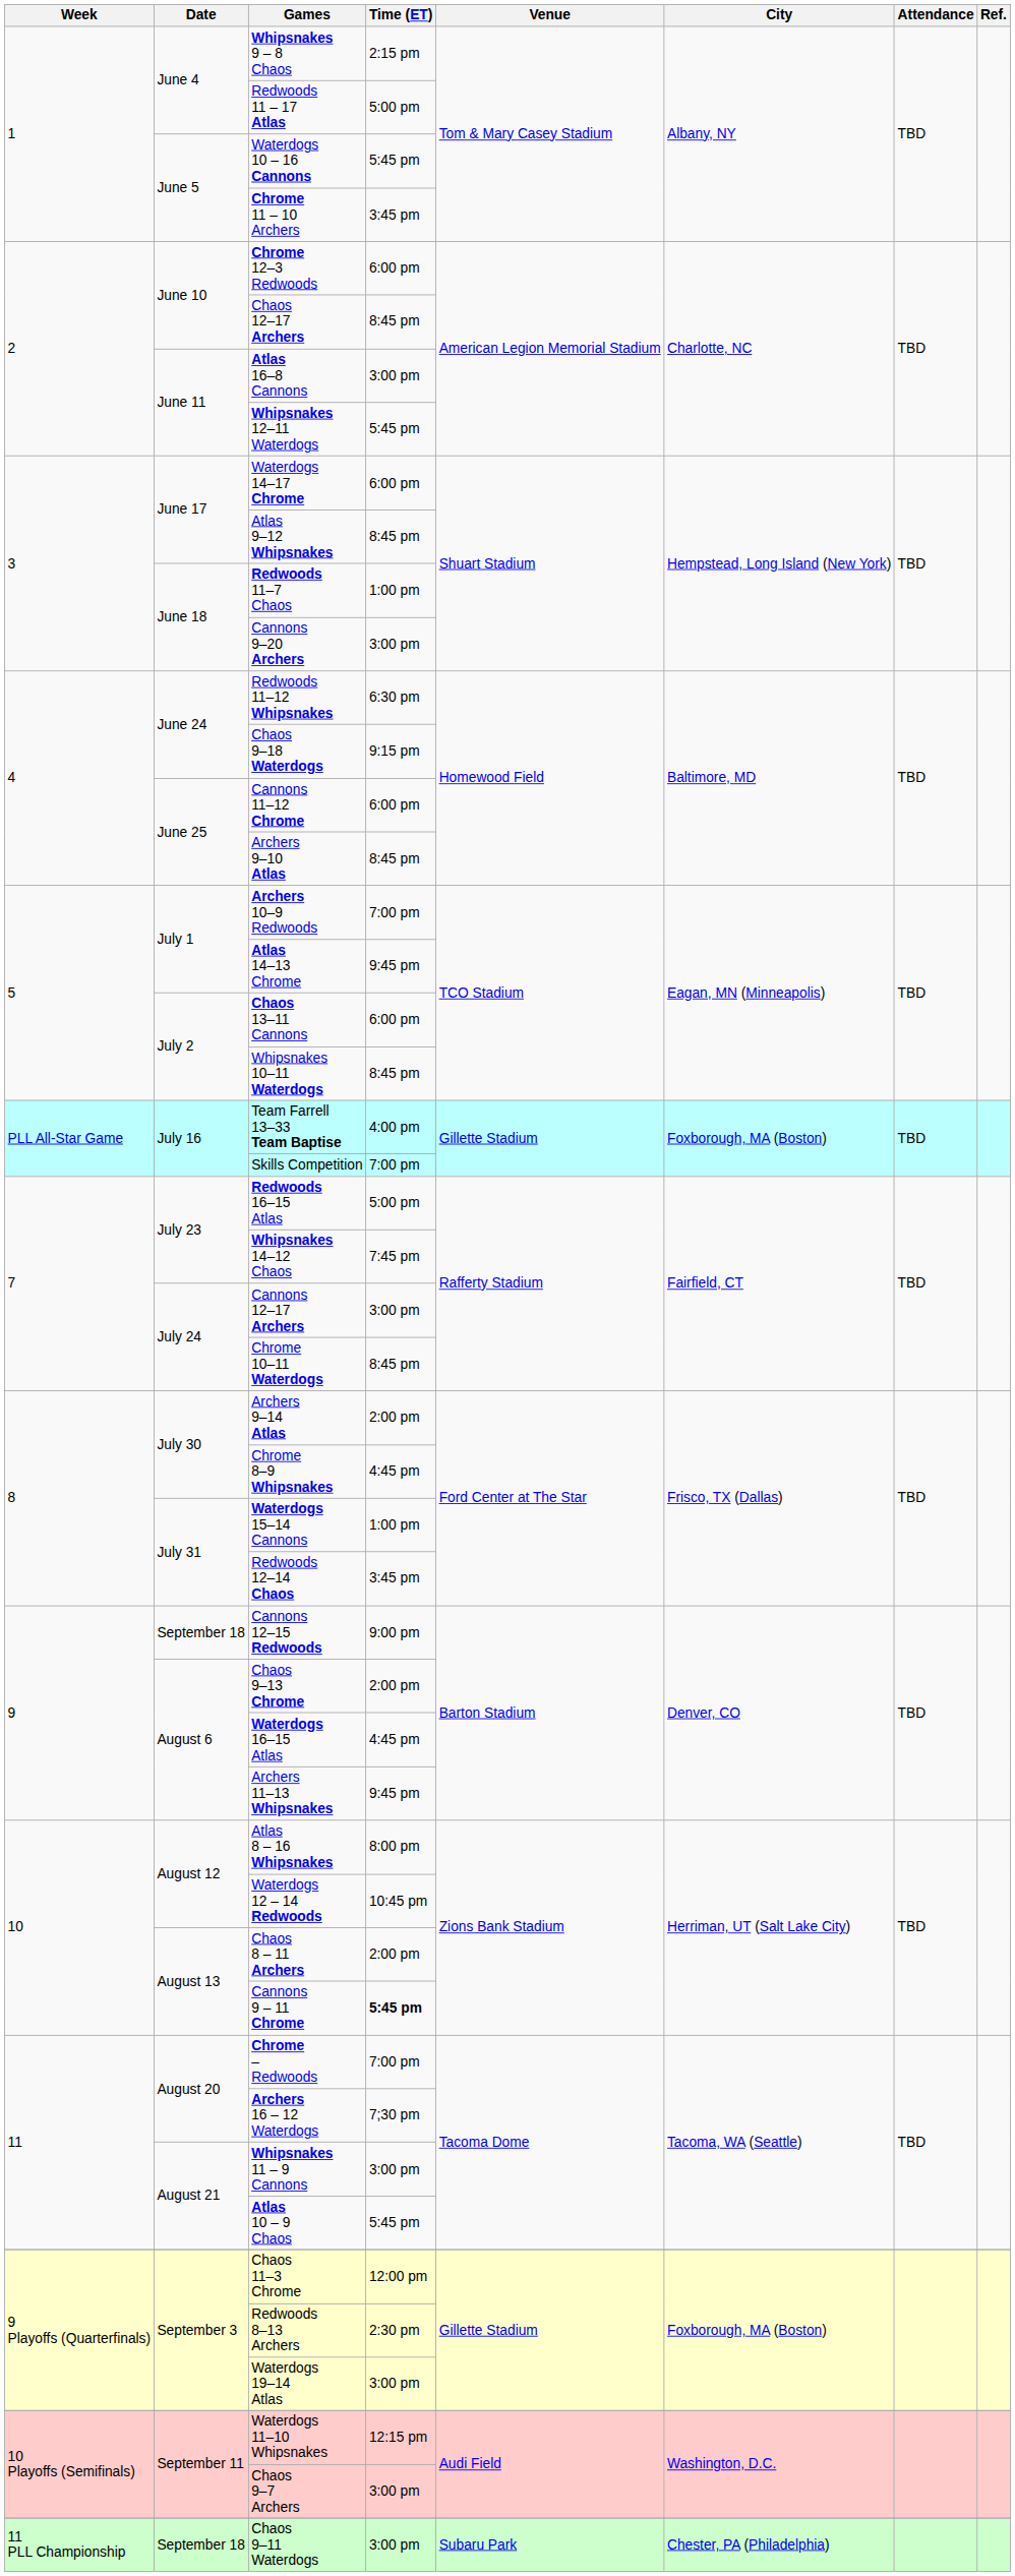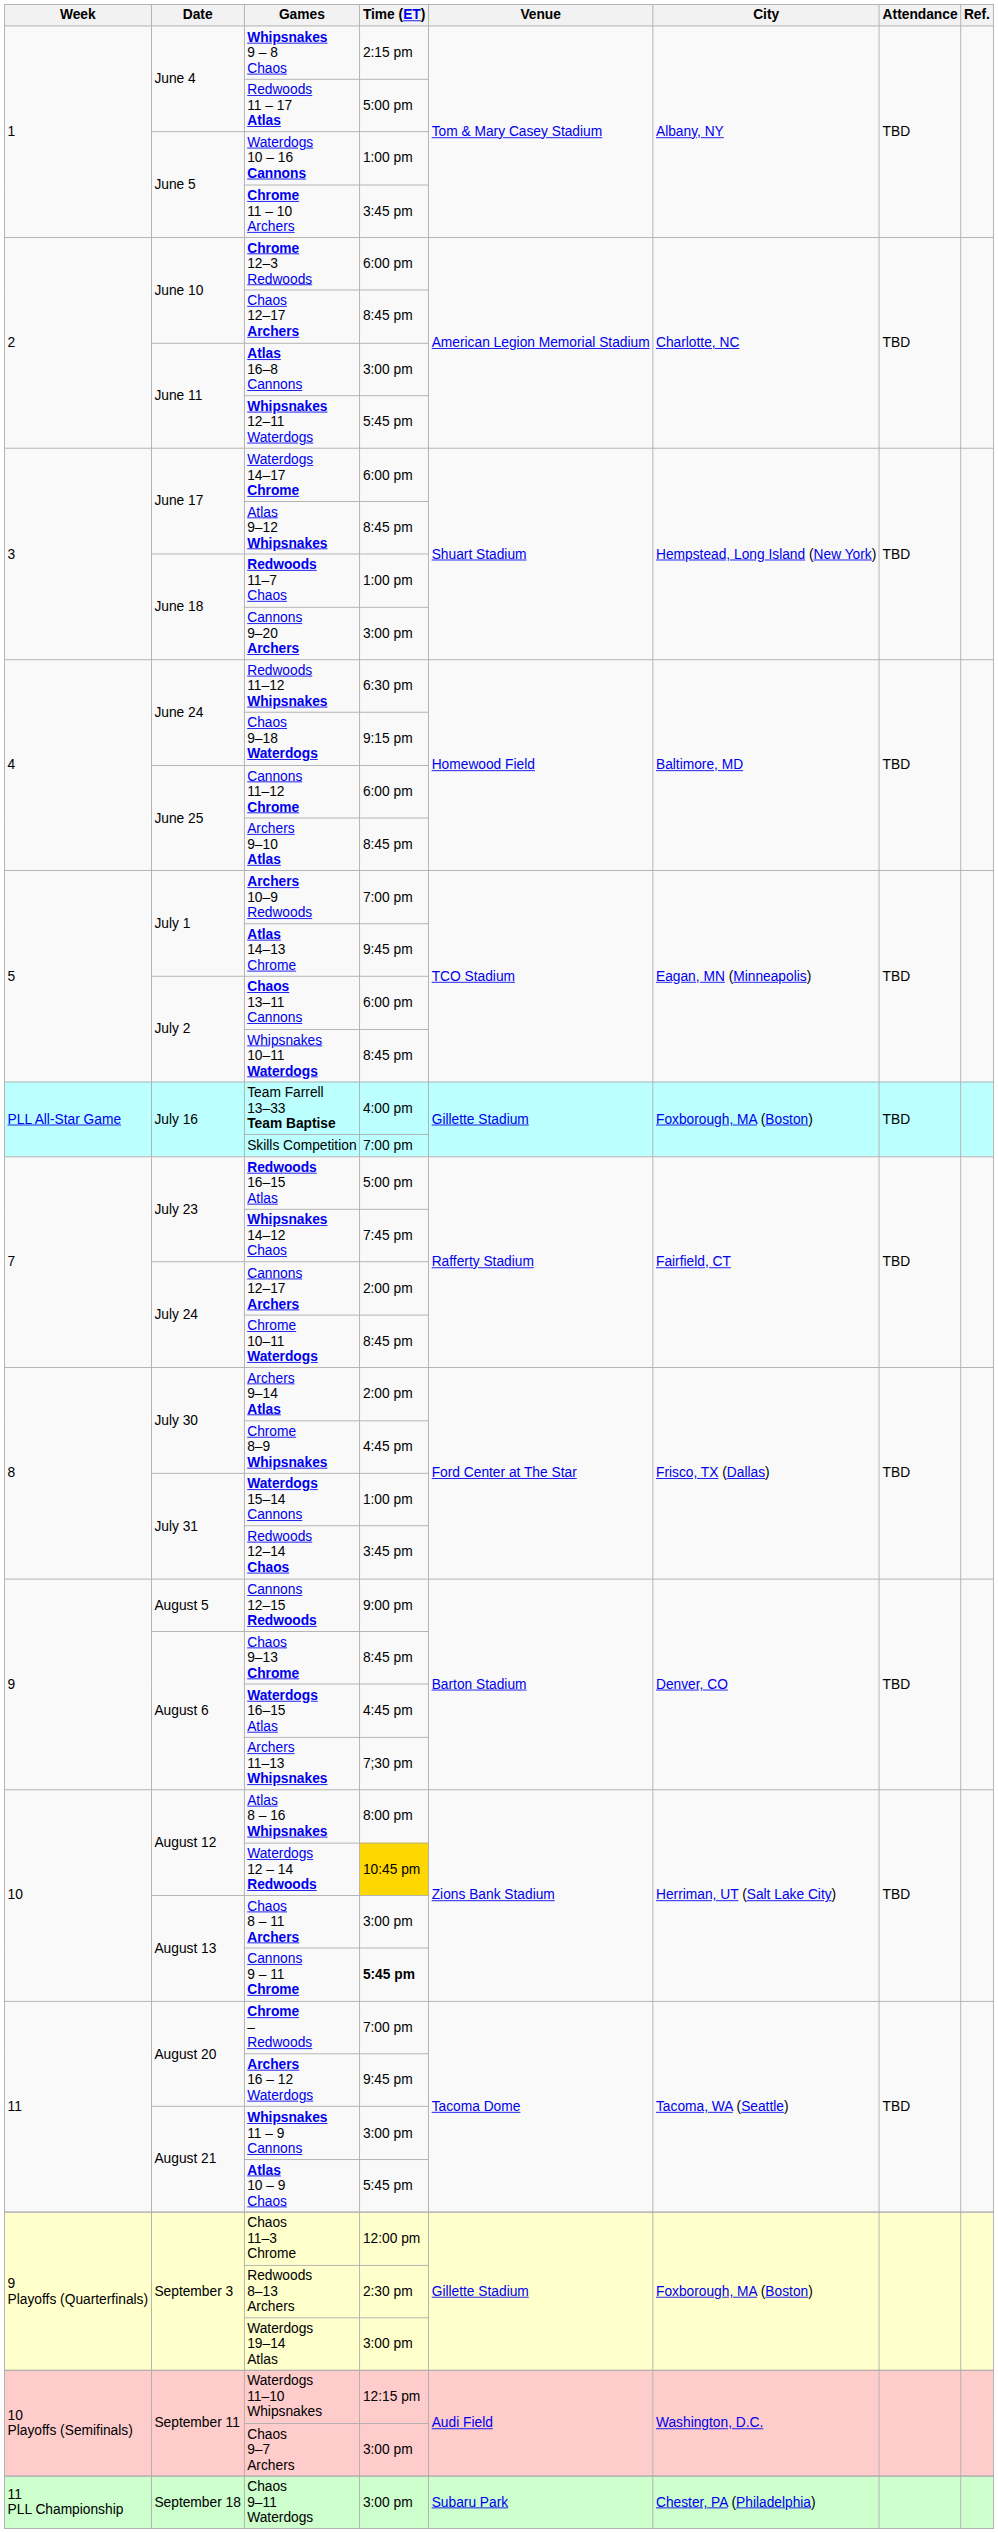 <table class="wikitable">
 <tr>
 <th>Week</th>
 <th>Date</th>
 <th>Games</th>
 <th>Time (<a href='#'>ET</a>)</th>
 <th>Venue</th>
 <th>City</th>
 <th>Attendance</th>
 <th>Ref.</th>
 </tr>
 <tr>
 <td rowspan="4">1</td>
 <td rowspan="2">June 4</td>
 <td><a href='#'><strong>Whipsnakes</strong></a> <br>9 – 8<br><a href='#'>Chaos</a></td>
 <td>2:15 pm</td>
 <td rowspan="4"><a href='#'>Tom & Mary Casey Stadium</a></td>
 <td rowspan="4"><a href='#'>Albany, NY</a></td>
 <td rowspan="4">TBD</td>
 <td rowspan="4"></td>
 </tr>
 <tr>
 <td><a href='#'>Redwoods</a> <br>11 – 17<br><strong><a href='#'>Atlas</a></strong></td>
 <td>5:00 pm</td>
 </tr>
 <tr>
 <td rowspan="2">June 5</td>
 <td><a href='#'>Waterdogs</a> <br>10 – 16<br><strong><a href='#'>Cannons</a></strong></td>
-<td>5:45 pm</td>
+<td>1:00 pm</td>
 </tr>
 <tr>
 <td><strong><a href='#'>Chrome</a></strong> <br>11 – 10<br><a href='#'>Archers</a></td>
 <td>3:45 pm</td>
 </tr>
 <tr>
 <td rowspan="4">2</td>
 <td rowspan="2">June 10</td>
 <td><strong><a href='#'>Chrome</a></strong> <br>12–3<br> <a href='#'>Redwoods</a></td>
 <td>6:00 pm</td>
 <td rowspan="4"><a href='#'>American Legion Memorial Stadium</a></td>
 <td rowspan="4"><a href='#'>Charlotte, NC</a></td>
 <td rowspan="4">TBD</td>
 <td rowspan="4"></td>
 </tr>
 <tr>
 <td><a href='#'>Chaos</a> <br>12–17<br> <strong><a href='#'>Archers</a></strong></td>
 <td>8:45 pm</td>
 </tr>
 <tr>
 <td rowspan="2">June 11</td>
 <td><strong><a href='#'>Atlas</a></strong> <br>16–8<br> <a href='#'>Cannons</a></td>
 <td>3:00 pm</td>
 </tr>
 <tr>
 <td><strong><a href='#'>Whipsnakes</a></strong> <br>12–11<br> <a href='#'>Waterdogs</a></td>
 <td>5:45 pm</td>
 </tr>
 <tr>
 <td rowspan="4">3</td>
 <td rowspan="2">June 17</td>
 <td><a href='#'>Waterdogs</a> <br>14–17<br> <strong><a href='#'>Chrome</a></strong></td>
 <td>6:00 pm</td>
 <td rowspan="4"><a href='#'>Shuart Stadium</a></td>
 <td rowspan="4"><a href='#'>Hempstead, Long Island</a> (<a href='#'>New York</a>)</td>
 <td rowspan="4">TBD</td>
 <td rowspan="4"></td>
 </tr>
 <tr>
 <td><a href='#'>Atlas</a> <br>9–12<br> <strong><a href='#'>Whipsnakes</a></strong></td>
 <td>8:45 pm</td>
 </tr>
 <tr>
 <td rowspan="2">June 18</td>
 <td><strong><a href='#'>Redwoods</a></strong> <br>11–7<br> <a href='#'>Chaos</a></td>
 <td>1:00 pm</td>
 </tr>
 <tr>
 <td><a href='#'>Cannons</a> <br>9–20<br> <strong><a href='#'>Archers</a></strong></td>
 <td>3:00 pm</td>
 </tr>
 <tr>
 <td rowspan="4">4</td>
 <td rowspan="2">June 24</td>
 <td><a href='#'>Redwoods</a> <br>11–12<br> <strong><a href='#'>Whipsnakes</a></strong></td>
 <td>6:30 pm</td>
 <td rowspan="4"><a href='#'>Homewood Field</a></td>
 <td rowspan="4"><a href='#'>Baltimore, MD</a></td>
 <td rowspan="4">TBD</td>
 <td rowspan="4"></td>
 </tr>
 <tr>
 <td><a href='#'>Chaos</a> <br>9–18<br> <strong><a href='#'>Waterdogs</a></strong></td>
 <td>9:15 pm</td>
 </tr>
 <tr>
 <td rowspan="2">June 25</td>
 <td><a href='#'>Cannons</a> <br>11–12<br> <strong><a href='#'>Chrome</a></strong></td>
 <td>6:00 pm</td>
 </tr>
 <tr>
 <td><a href='#'>Archers</a> <br>9–10<br> <strong><a href='#'>Atlas</a></strong></td>
 <td>8:45 pm</td>
 </tr>
 <tr>
 <td rowspan="4">5</td>
 <td rowspan="2">July 1</td>
 <td><strong><a href='#'>Archers</a></strong> <br>10–9<br> <a href='#'>Redwoods</a></td>
 <td>7:00 pm</td>
 <td rowspan="4"><a href='#'>TCO Stadium</a></td>
 <td rowspan="4"><a href='#'>Eagan, MN</a> (<a href='#'>Minneapolis</a>)</td>
 <td rowspan="4">TBD</td>
 <td rowspan="4"></td>
 </tr>
 <tr>
 <td><strong><a href='#'>Atlas</a></strong>  <br>14–13<br> <a href='#'>Chrome</a></td>
 <td>9:45 pm</td>
 </tr>
 <tr>
 <td rowspan="2">July 2</td>
 <td><strong><a href='#'>Chaos</a></strong> <br>13–11<br> <a href='#'>Cannons</a></td>
 <td>6:00 pm</td>
 </tr>
 <tr>
 <td><a href='#'>Whipsnakes</a> <br>10–11<br> <strong><a href='#'>Waterdogs</a></strong></td>
 <td>8:45 pm</td>
 </tr>
 <tr style=background:#bff>
 <td rowspan="2"><a href='#'>PLL All-Star Game</a></td>
 <td rowspan="2">July 16</td>
 <td>Team Farrell <br>13–33<br> <strong>Team Baptise</strong></td>
 <td>4:00 pm</td>
 <td rowspan="2"><a href='#'>Gillette Stadium</a></td>
 <td rowspan="2"><a href='#'>Foxborough, MA</a> (<a href='#'>Boston</a>)</td>
 <td rowspan="2">TBD</td>
 <td rowspan="2"></td>
 </tr>
 <tr style=background:#bff>
 <td>Skills Competition</td>
 <td>7:00 pm</td>
 </tr>
 <tr>
 <td rowspan="4">7</td>
 <td rowspan="2">July 23</td>
 <td><strong><a href='#'>Redwoods</a></strong> <br>16–15<br> <a href='#'>Atlas</a></td>
 <td>5:00 pm</td>
 <td rowspan="4"><a href='#'>Rafferty Stadium</a></td>
 <td rowspan="4"><a href='#'>Fairfield, CT</a></td>
 <td rowspan="4">TBD</td>
 <td rowspan="4"></td>
 </tr>
 <tr>
 <td><strong><a href='#'>Whipsnakes</a></strong> <br>14–12<br> <a href='#'>Chaos</a></td>
 <td>7:45 pm</td>
 </tr>
 <tr>
 <td rowspan="2">July 24</td>
 <td><a href='#'>Cannons</a> <br>12–17<br> <strong><a href='#'>Archers</a></strong></td>
-<td>3:00 pm</td>
+<td>2:00 pm</td>
 </tr>
 <tr>
 <td><a href='#'>Chrome</a> <br>10–11<br> <strong><a href='#'>Waterdogs</a></strong></td>
 <td>8:45 pm</td>
 </tr>
 <tr>
 <td rowspan="4">8</td>
 <td rowspan="2">July 30</td>
 <td><a href='#'>Archers</a> <br>9–14<br> <a href='#'><strong>Atlas</strong></a></td>
 <td>2:00 pm</td>
 <td rowspan="4"><a href='#'>Ford Center at The Star</a></td>
 <td rowspan="4"><a href='#'>Frisco, TX</a> (<a href='#'>Dallas</a>)</td>
 <td rowspan="4">TBD</td>
 <td rowspan="4"></td>
 </tr>
 <tr>
 <td><a href='#'>Chrome</a>  <br>8–9<br> <a href='#'><strong>Whipsnakes</strong></a></td>
 <td>4:45 pm</td>
 </tr>
 <tr>
 <td rowspan="2">July 31</td>
 <td><a href='#'><strong>Waterdogs</strong></a> <br>15–14<br> <a href='#'>Cannons</a></td>
 <td>1:00 pm</td>
 </tr>
 <tr>
 <td><a href='#'>Redwoods</a> <br>12–14<br> <a href='#'><strong>Chaos</strong></a></td>
 <td>3:45 pm</td>
 </tr>
 <tr>
 <td rowspan="4">9</td>
-<td>September 18</td>
+<td>August 5</td>
 <td><a href='#'>Cannons</a> <br>12–15<br> <a href='#'><strong>Redwoods</strong></a></td>
 <td>9:00 pm</td>
 <td rowspan="4"><a href='#'>Barton Stadium</a></td>
 <td rowspan="4"><a href='#'>Denver, CO</a></td>
 <td rowspan="4">TBD</td>
 <td rowspan="4"></td>
 </tr>
 <tr>
 <td rowspan="3">August 6</td>
 <td><a href='#'>Chaos</a> <br>9–13<br> <a href='#'><strong>Chrome</strong></a></td>
-<td>2:00 pm</td>
+<td>8:45 pm</td>
 </tr>
 <tr>
 <td><a href='#'><strong>Waterdogs</strong></a> <br>16–15<br> <a href='#'>Atlas</a></td>
 <td>4:45 pm</td>
 </tr>
 <tr>
 <td><a href='#'>Archers</a> <br>11–13<br> <a href='#'><strong>Whipsnakes</strong></a></td>
-<td>9:45 pm</td>
+<td>7;30 pm</td>
 </tr>
 <tr>
 <td rowspan="4">10</td>
 <td rowspan="2">August 12</td>
 <td><a href='#'>Atlas</a> <br>8 – 16<br> <a href='#'><strong>Whipsnakes</strong></a></td>
 <td>8:00 pm</td>
 <td rowspan="4"><a href='#'>Zions Bank Stadium</a></td>
 <td rowspan="4"><a href='#'>Herriman, UT</a> (<a href='#'>Salt Lake City</a>)</td>
 <td rowspan="4">TBD</td>
 <td rowspan="4"></td>
 </tr>
 <tr>
 <td><a href='#'>Waterdogs</a>  <br>12 – 14<br> <a href='#'><strong>Redwoods</strong></a></td>
-<td>10:45 pm</td>
+<td style="background: gold;">10:45 pm</td>
 </tr>
 <tr>
 <td rowspan="2">August 13</td>
 <td><a href='#'>Chaos</a> <br>8 – 11<br> <a href='#'><strong>Archers</strong></a></td>
-<td>2:00 pm</td>
+<td>3:00 pm</td>
 </tr>
 <tr>
 <td><a href='#'>Cannons</a> <br>9 – 11<br> <a href='#'><strong>Chrome</strong></a></td>
 <td><strong>5:45 pm</strong></td>
 </tr>
 <tr>
 <td rowspan="4">11</td>
 <td rowspan="2">August 20</td>
 <td><a href='#'><strong>Chrome</strong></a> <br>–<br> <a href='#'>Redwoods</a></td>
 <td>7:00 pm</td>
 <td rowspan="4"><a href='#'>Tacoma Dome</a></td>
 <td rowspan="4"><a href='#'>Tacoma, WA</a> (<a href='#'>Seattle</a>)</td>
 <td rowspan="4">TBD</td>
 <td rowspan="4"></td>
 </tr>
 <tr>
 <td><a href='#'><strong>Archers</strong></a> <br>16 – 12<br> <a href='#'>Waterdogs</a></td>
-<td>7;30 pm</td>
+<td>9:45 pm</td>
 </tr>
 <tr>
 <td rowspan="2">August 21</td>
 <td><a href='#'><strong>Whipsnakes</strong></a> <br>11 – 9<br> <a href='#'>Cannons</a></td>
 <td>3:00 pm</td>
 </tr>
 <tr>
 <td><a href='#'><strong>Atlas</strong></a> <br>10 – 9<br> <a href='#'>Chaos</a></td>
 <td>5:45 pm</td>
 </tr>
 <tr>
 </tr>
 <tr style=background:#ffc>
 <td rowspan="3">9<br>Playoffs (Quarterfinals)</td>
 <td rowspan="3">September 3</td>
 <td>Chaos <br>11–3<br> Chrome</td>
 <td>12:00 pm</td>
 <td rowspan="3"><a href='#'>Gillette Stadium</a></td>
 <td rowspan="3"><a href='#'>Foxborough, MA</a> (<a href='#'>Boston</a>)</td>
 <td rowspan="3"></td>
 <td rowspan="3"></td>
 </tr>
 <tr style=background:#ffc>
 <td>Redwoods <br>8–13<br> Archers</td>
 <td>2:30 pm</td>
 </tr>
 <tr style=background:#ffc>
 <td>Waterdogs <br>19–14<br> Atlas</td>
 <td>3:00 pm</td>
 </tr>
 <tr>
 </tr>
 <tr style=background:#fcc>
 <td rowspan="2">10<br>Playoffs (Semifinals)</td>
 <td rowspan="2">September 11</td>
 <td>Waterdogs <br>11–10<br> Whipsnakes</td>
 <td>12:15 pm</td>
 <td rowspan="2"><a href='#'>Audi Field</a></td>
 <td rowspan="2"><a href='#'>Washington, D.C.</a></td>
 <td rowspan="2"></td>
 <td rowspan="2"></td>
 </tr>
 <tr style=background:#fcc>
 <td>Chaos <br>9–7<br> Archers</td>
 <td>3:00 pm</td>
 </tr>
 <tr>
 </tr>
 <tr style=background:#cfc>
 <td>11<br>PLL Championship</td>
 <td>September 18</td>
 <td>Chaos <br>9–11<br> Waterdogs</td>
 <td>3:00 pm</td>
 <td><a href='#'>Subaru Park</a></td>
 <td><a href='#'>Chester, PA</a> (<a href='#'>Philadelphia</a>)</td>
 <td></td>
 <td></td>
 </tr>
 </table>
